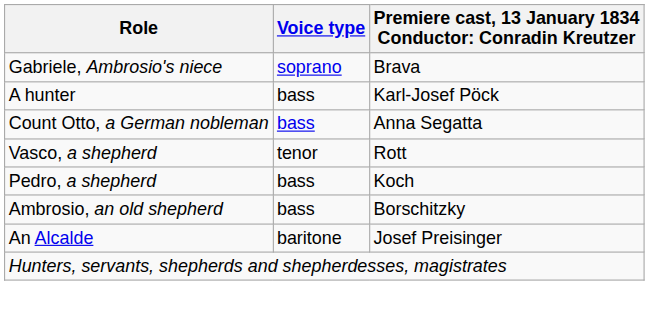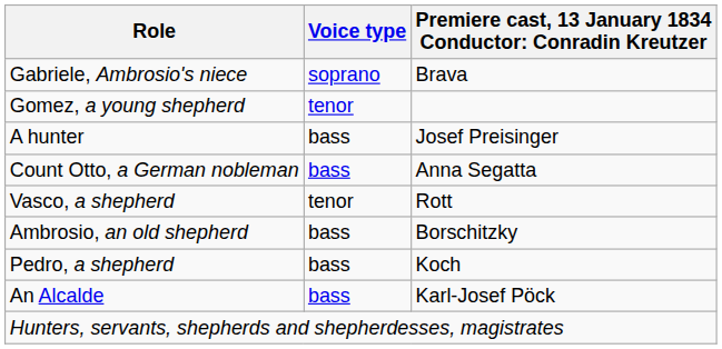 <table class="wikitable">
 <tr>
 <th>Role</th>
 <th><a href='#'>Voice type</a></th>
 <th>Premiere cast, 13 January 1834<br>Conductor: Conradin Kreutzer</th>
 </tr>
 <tr>
 <td>Gabriele, <em>Ambrosio's niece</em></td>
 <td><a href='#'>soprano</a></td>
 <td>Brava</td>
 </tr>
 <tr>
+<td>Gomez, <em>a young shepherd</em></td>
+<td><a href='#'>tenor</a></td>
+<td></td>
+</tr>
+<tr>
 <td>A hunter</td>
 <td>bass</td>
-<td>Karl-Josef Pöck</td>
+<td>Josef Preisinger</td>
 </tr>
 <tr>
 <td>Count Otto, <em>a German nobleman</em></td>
 <td><a href='#'>bass</a></td>
 <td>Anna Segatta</td>
 </tr>
 <tr>
 <td>Vasco, <em>a shepherd</em></td>
 <td>tenor</td>
 <td>Rott</td>
 </tr>
 <tr>
+<td>Ambrosio, <em>an old shepherd</em></td>
+<td>bass</td>
+<td>Borschitzky</td>
+</tr>
+<tr>
 <td>Pedro,<em> a shepherd</em></td>
 <td>bass</td>
 <td>Koch</td>
 </tr>
 <tr>
-<td>Ambrosio, <em>an old shepherd</em></td>
-<td>bass</td>
-<td>Borschitzky</td>
-</tr>
-<tr>
 <td>An <a href='#'>Alcalde</a></td>
-<td>baritone</td>
-<td>Josef Preisinger</td>
+<td><a href='#'>bass</a></td>
+<td>Karl-Josef Pöck</td>
 </tr>
 <tr>
 <td colspan="3"><em>Hunters, servants, shepherds and shepherdesses, magistrates</em></td>
 </tr>
 </table>
